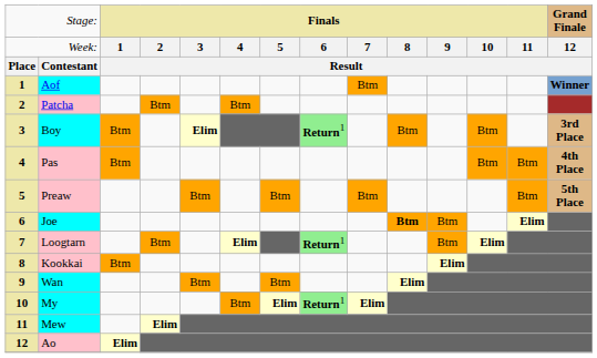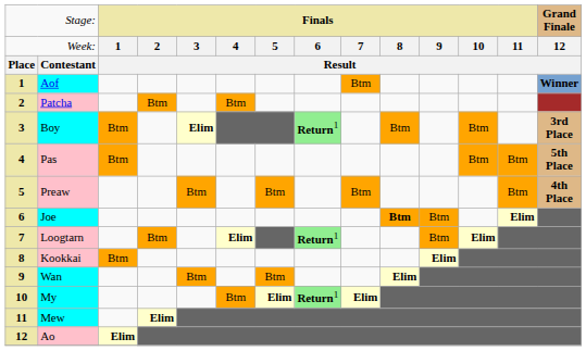 <table class="wikitable" width=45% style="margin:1em auto;">
 <tr>
 <td width=30% colspan="2" align="right"><em>Stage:</em></td>
 <td width=30% colspan="11" bgcolor="palegoldenrod" align="Center"><strong>Finals</strong></td>
 <td width=5% colspan="1" bgcolor="#DEB887" align="Center"><strong>Grand Finale</strong></td>
 </tr>
 <tr>
 <td colspan="2" align="right"><em>Week:</em></td>
 <th>1</th>
 <th>2</th>
 <th>3</th>
 <th>4</th>
 <th>5</th>
 <th>6</th>
 <th>7</th>
 <th>8</th>
 <th>9</th>
 <th>10</th>
 <th>11</th>
 <th>12</th>
 </tr>
 <tr>
 <th>Place</th>
 <th>Contestant</th>
 <th colspan="12" align="center">Result</th>
 </tr>
 <tr>
 <td align="center"  bgcolor="palegoldenrod"><strong>1</strong></td>
 <td bgcolor="cyan"><a href='#'>Aof</a></td>
 <td></td>
 <td></td>
 <td></td>
 <td></td>
 <td></td>
 <td></td>
 <td bgcolor="orange" align="center">Btm</td>
 <td></td>
 <td></td>
 <td></td>
 <td></td>
 <td style="background-color:#75A1D0;" align="center"><strong>Winner</strong></td>
 </tr>
 <tr>
 <td align="center"  bgcolor="palegoldenrod"><strong>2</strong></td>
 <td bgcolor="pink"><a href='#'>Patcha</a></td>
 <td></td>
 <td bgcolor="orange" align="center">Btm</td>
 <td></td>
 <td bgcolor="orange" align="center">Btm</td>
 <td></td>
 <td></td>
 <td></td>
 <td></td>
 <td></td>
 <td></td>
 <td></td>
 <td bgcolor="#A52A2A" align="center"></td>
 </tr>
 <tr>
 <td align="center"  bgcolor="palegoldenrod"><strong>3</strong></td>
 <td bgcolor="cyan">Boy</td>
 <td bgcolor="orange" align="center">Btm</td>
 <td></td>
 <td style="background:#FFFFCC; padding-left: 1em;" width="20%"><strong>Elim</strong></td>
 <td colspan="2" bgcolor="666666"></td>
 <td bgcolor="lightgreen" align="center"><strong>Return</strong><sup>1</sup></td>
 <td></td>
 <td bgcolor="orange" align="center">Btm</td>
 <td></td>
 <td bgcolor="orange" align="center">Btm</td>
 <td></td>
 <td bgcolor="#DEB887" align="center"><strong>3rd Place</strong></td>
 </tr>
 <tr>
 <td align="center"  bgcolor="palegoldenrod"><strong>4</strong></td>
 <td bgcolor="pink">Pas</td>
 <td bgcolor="orange" align="center">Btm</td>
 <td></td>
 <td></td>
 <td></td>
 <td></td>
 <td></td>
 <td></td>
 <td></td>
 <td></td>
 <td bgcolor="orange" align="center">Btm</td>
 <td bgcolor="orange" align="center">Btm</td>
-<td bgcolor="#DEB887" align="center"><strong>4th Place</strong></td>
+<td bgcolor="#DEB887" align="center"><strong>5th Place</strong></td>
 </tr>
 <tr>
 <td align="center"  bgcolor="palegoldenrod"><strong>5</strong></td>
 <td bgcolor="pink">Preaw</td>
 <td></td>
 <td></td>
 <td bgcolor="orange" align="center">Btm</td>
 <td></td>
 <td bgcolor="orange" align="center">Btm</td>
 <td></td>
 <td bgcolor="orange" align="center">Btm</td>
 <td></td>
 <td></td>
 <td></td>
 <td bgcolor="orange" align="center">Btm</td>
-<td bgcolor="#DEB887" align="center"><strong>5th Place</strong></td>
+<td bgcolor="#DEB887" align="center"><strong>4th Place</strong></td>
 </tr>
 <tr>
 <td align="center"  bgcolor="palegoldenrod"><strong>6</strong></td>
 <td bgcolor="cyan">Joe</td>
 <td></td>
 <td></td>
 <td></td>
 <td></td>
 <td></td>
 <td></td>
 <td></td>
 <td bgcolor="orange" align="center"><strong>Btm</strong></td>
 <td bgcolor="orange" align="center">Btm</td>
 <td></td>
 <td style="background:#FFFFCC; padding-left: 1em;" width="20%"><strong>Elim</strong></td>
 <td colspan="1" bgcolor="666666"></td>
 </tr>
 <tr>
 <td align="center"  bgcolor="palegoldenrod"><strong>7</strong></td>
 <td bgcolor="pink">Loogtarn</td>
 <td></td>
 <td bgcolor="orange" align="center">Btm</td>
 <td></td>
 <td style="background:#FFFFCC; padding-left: 1em;" width="20%"><strong>Elim</strong></td>
 <td colspan="1" bgcolor="666666"></td>
 <td bgcolor="lightgreen" align="center"><strong>Return</strong><sup>1</sup></td>
 <td></td>
 <td></td>
 <td bgcolor="orange" align="center">Btm</td>
 <td style="background:#FFFFCC; padding-left: 1em;" width="20%"><strong>Elim</strong></td>
 <td colspan="2" bgcolor="666666"></td>
 </tr>
 <tr>
 <td align="center"  bgcolor="palegoldenrod"><strong>8</strong></td>
 <td bgcolor="pink">Kookkai</td>
 <td bgcolor="orange" align="center">Btm</td>
 <td></td>
 <td></td>
 <td></td>
 <td></td>
 <td></td>
 <td></td>
 <td></td>
 <td style="background:#FFFFCC; padding-left: 1em;" width="20%"><strong>Elim</strong></td>
 <td colspan="3" bgcolor="666666"></td>
 </tr>
 <tr>
 <td align="center"  bgcolor="palegoldenrod"><strong>9</strong></td>
 <td bgcolor="cyan">Wan</td>
 <td></td>
 <td></td>
 <td bgcolor="orange" align="center">Btm</td>
 <td></td>
 <td bgcolor="orange" align="center">Btm</td>
 <td></td>
 <td></td>
 <td style="background:#FFFFCC; padding-left: 1em;" width="20%"><strong>Elim</strong></td>
 <td colspan="4" bgcolor="666666"></td>
 </tr>
 <tr>
 <td align="center"  bgcolor="palegoldenrod"><strong>10</strong></td>
 <td bgcolor="cyan">My</td>
 <td></td>
 <td></td>
 <td></td>
 <td bgcolor="orange" align="center">Btm</td>
 <td style="background:#FFFFCC; padding-left: 1em;" width="20%"><strong>Elim</strong></td>
 <td bgcolor="lightgreen" align="center"><strong>Return</strong><sup>1</sup></td>
 <td style="background:#FFFFCC; padding-left: 1em;" width="20%"><strong>Elim</strong></td>
 <td colspan="5" bgcolor="666666"></td>
 </tr>
 <tr>
 <td align="center"  bgcolor="palegoldenrod"><strong>11</strong></td>
 <td bgcolor="cyan">Mew</td>
 <td></td>
 <td style="background:#FFFFCC; padding-left: 1em;" width="20%"><strong>Elim</strong></td>
 <td colspan="10" bgcolor="666666"></td>
 </tr>
 <tr>
 <td align="center"  bgcolor="palegoldenrod"><strong>12</strong></td>
 <td bgcolor="pink">Ao</td>
 <td style="background:#FFFFCC; padding-left: 1em;" width="20%"><strong>Elim</strong></td>
 <td colspan="11" bgcolor="666666"></td>
 </tr>
 <tr>
 </tr>
 </table>
